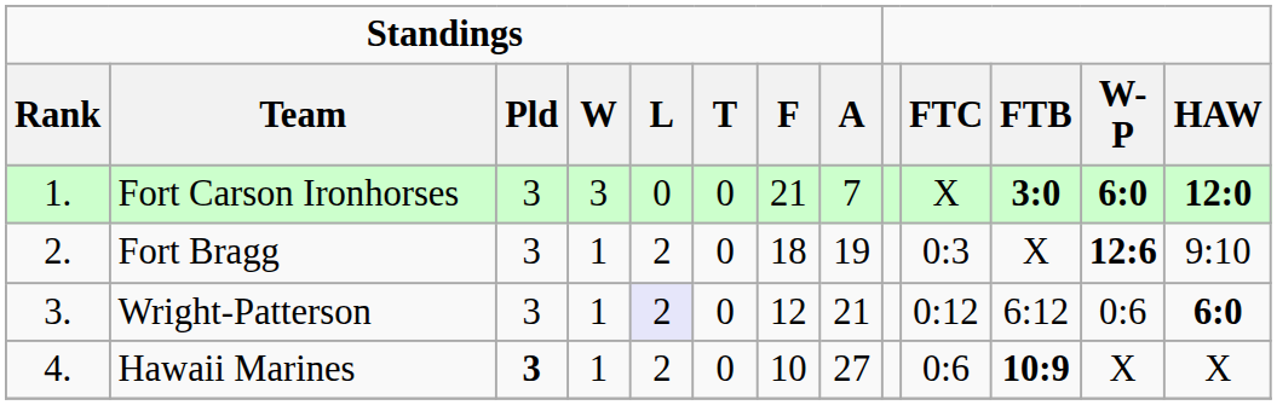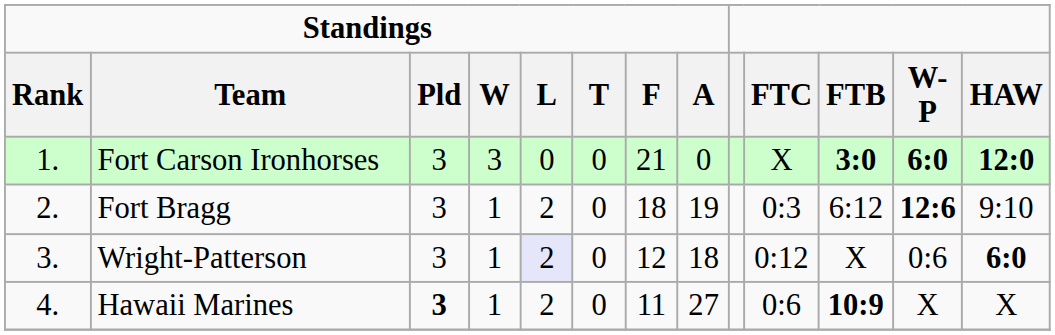 <table class="wikitable">
 <tr>
 <td colspan=8 align=center><strong>Standings</strong></td>
 <td colspan=6></td>
 </tr>
 <tr>
 <th bgcolor="#efefef">Rank</th>
 <th bgcolor="#efefef" width="160">Team</th>
 <th bgcolor="#efefef" width="20">Pld</th>
 <th bgcolor="#efefef" width="20">W</th>
 <th bgcolor="#efefef" width="20">L</th>
 <th bgcolor="#efefef" width="20">T</th>
 <th bgcolor="#efefef" width="20">F</th>
 <th bgcolor="#efefef" width="20">A</th>
 <th bgcolor="#efefef"></th>
 <th bgcolor="#efefef" width="20">FTC</th>
 <th bgcolor="#efefef" width="20">FTB</th>
 <th bgcolor="#efefef" width="20">W-P</th>
 <th bgcolor="#efefef" width="20">HAW</th>
 </tr>
 <tr align=center bgcolor=#ccffcc>
 <td>1.</td>
 <td align=left>Fort Carson Ironhorses</td>
 <td>3</td>
 <td>3</td>
 <td>0</td>
 <td>0</td>
 <td>21</td>
-<td>7</td>
+<td>0</td>
 <td></td>
 <td>X</td>
 <td><strong>3:0</strong></td>
 <td><strong>6:0</strong></td>
 <td><strong>12:0</strong></td>
 </tr>
 <tr align=center>
 <td>2.</td>
 <td align=left>Fort Bragg</td>
 <td>3</td>
 <td>1</td>
 <td>2</td>
 <td>0</td>
 <td>18</td>
 <td>19</td>
 <td></td>
 <td>0:3</td>
-<td>X</td>
+<td>6:12</td>
 <td><strong>12:6</strong></td>
 <td>9:10</td>
 </tr>
 <tr align=center>
 <td>3.</td>
 <td align=left>Wright-Patterson</td>
 <td>3</td>
 <td>1</td>
 <td style="background: lavender;">2</td>
 <td>0</td>
 <td>12</td>
-<td>21</td>
+<td>18</td>
 <td></td>
 <td>0:12</td>
-<td>6:12</td>
+<td>X</td>
 <td>0:6</td>
 <td><strong>6:0</strong></td>
 </tr>
 <tr align=center>
 <td>4.</td>
 <td align=left>Hawaii Marines</td>
 <td><strong>3</strong></td>
 <td>1</td>
 <td>2</td>
 <td>0</td>
-<td>10</td>
+<td>11</td>
 <td>27</td>
 <td></td>
 <td>0:6</td>
 <td><strong>10:9</strong></td>
 <td>X</td>
 <td>X</td>
 </tr>
 <tr align=center>
 </tr>
 </table>
